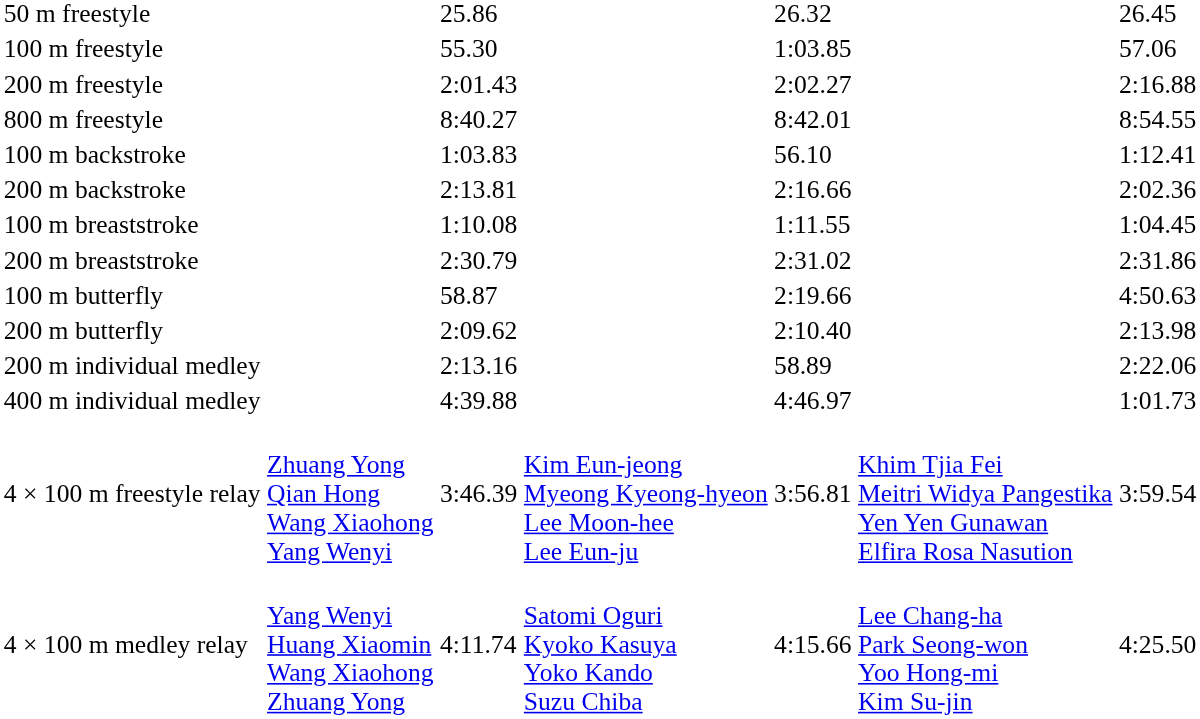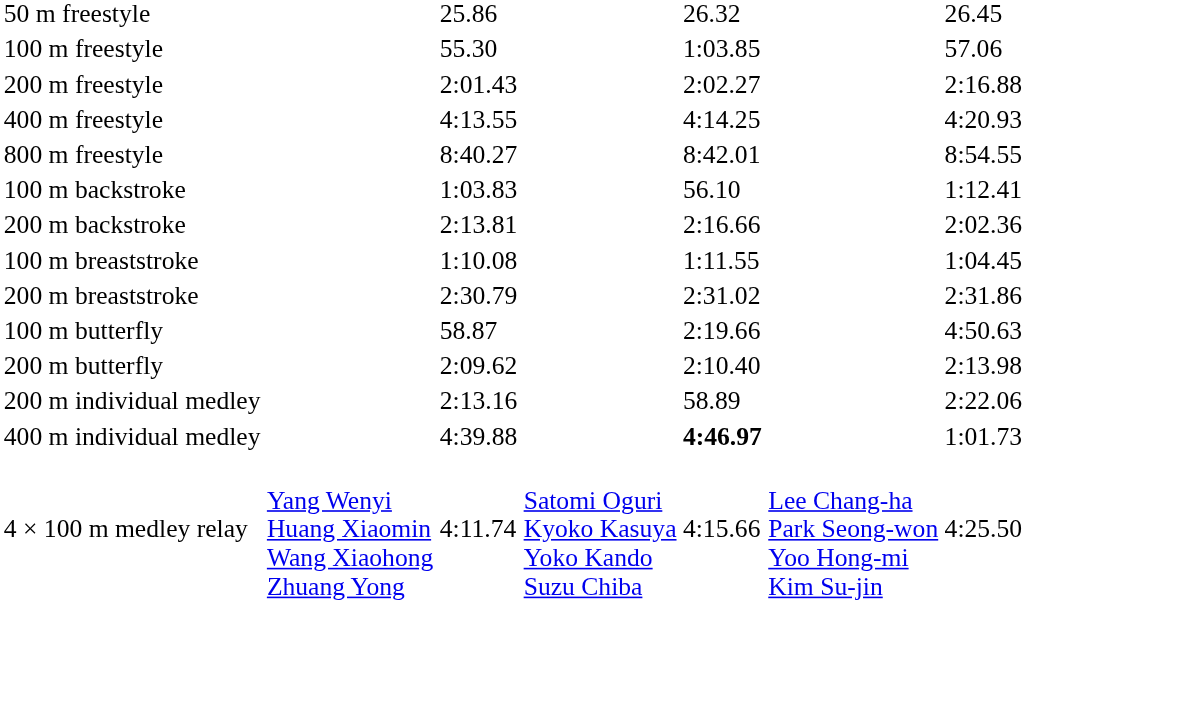 <table>
 <tr>
 <td>50 m freestyle<br></td>
 <td></td>
 <td>25.86<br></td>
 <td></td>
 <td>26.32</td>
 <td></td>
 <td>26.45</td>
 </tr>
 <tr>
 <td>100 m freestyle<br></td>
 <td></td>
 <td>55.30<br></td>
 <td></td>
 <td>1:03.85</td>
 <td></td>
 <td>57.06</td>
 </tr>
 <tr>
 <td>200 m freestyle<br></td>
 <td></td>
 <td>2:01.43<br></td>
 <td></td>
 <td>2:02.27</td>
 <td></td>
 <td>2:16.88</td>
+</tr>
+<tr>
+<td>400 m freestyle<br></td>
+<td></td>
+<td>4:13.55<br></td>
+<td></td>
+<td>4:14.25</td>
+<td></td>
+<td>4:20.93</td>
 </tr>
 <tr>
 <td>800 m freestyle<br></td>
 <td></td>
 <td>8:40.27<br></td>
 <td></td>
 <td>8:42.01</td>
 <td></td>
 <td>8:54.55</td>
 </tr>
 <tr>
 <td>100 m backstroke<br></td>
 <td></td>
 <td>1:03.83<br></td>
 <td></td>
 <td>56.10</td>
 <td></td>
 <td>1:12.41</td>
 </tr>
 <tr>
 <td>200 m backstroke<br></td>
 <td></td>
 <td>2:13.81<br></td>
 <td></td>
 <td>2:16.66</td>
 <td></td>
 <td>2:02.36</td>
 </tr>
 <tr>
 <td>100 m breaststroke<br></td>
 <td></td>
 <td>1:10.08<br></td>
 <td></td>
 <td>1:11.55</td>
 <td></td>
 <td>1:04.45</td>
 </tr>
 <tr>
 <td>200 m breaststroke<br></td>
 <td></td>
 <td>2:30.79<br></td>
 <td></td>
 <td>2:31.02</td>
 <td></td>
 <td>2:31.86</td>
 </tr>
 <tr>
 <td>100 m butterfly<br></td>
 <td></td>
 <td>58.87<br></td>
 <td></td>
 <td>2:19.66</td>
 <td></td>
 <td>4:50.63</td>
 </tr>
 <tr>
 <td>200 m butterfly<br></td>
 <td></td>
 <td>2:09.62<br></td>
 <td></td>
 <td>2:10.40</td>
 <td></td>
 <td>2:13.98</td>
 </tr>
 <tr>
 <td>200 m individual medley<br></td>
 <td></td>
 <td>2:13.16<br></td>
 <td></td>
 <td>58.89</td>
 <td></td>
 <td>2:22.06</td>
 </tr>
 <tr>
 <td>400 m individual medley<br></td>
 <td></td>
 <td>4:39.88<br></td>
 <td></td>
-<td>4:46.97</td>
+<td><strong>4:46.97</strong></td>
 <td></td>
 <td>1:01.73</td>
-</tr>
-<tr>
-<td>4 × 100 m freestyle relay<br></td>
-<td><br><a href='#'>Zhuang Yong</a><br><a href='#'>Qian Hong</a><br><a href='#'>Wang Xiaohong</a><br><a href='#'>Yang Wenyi</a></td>
-<td>3:46.39<br></td>
-<td><br><a href='#'>Kim Eun-jeong</a><br><a href='#'>Myeong Kyeong-hyeon</a><br><a href='#'>Lee Moon-hee</a><br><a href='#'>Lee Eun-ju</a></td>
-<td>3:56.81</td>
-<td><br><a href='#'>Khim Tjia Fei</a><br><a href='#'>Meitri Widya Pangestika</a><br><a href='#'>Yen Yen Gunawan</a><br><a href='#'>Elfira Rosa Nasution</a></td>
-<td>3:59.54</td>
 </tr>
 <tr>
 <td>4 × 100 m medley relay<br></td>
 <td><br><a href='#'>Yang Wenyi</a><br><a href='#'>Huang Xiaomin</a><br><a href='#'>Wang Xiaohong</a><br><a href='#'>Zhuang Yong</a></td>
 <td>4:11.74<br></td>
 <td><br><a href='#'>Satomi Oguri</a><br><a href='#'>Kyoko Kasuya</a><br><a href='#'>Yoko Kando</a><br><a href='#'>Suzu Chiba</a></td>
 <td>4:15.66</td>
 <td><br><a href='#'>Lee Chang-ha</a><br><a href='#'>Park Seong-won</a><br><a href='#'>Yoo Hong-mi</a><br><a href='#'>Kim Su-jin</a></td>
 <td>4:25.50</td>
 </tr>
 </table>
